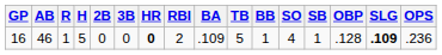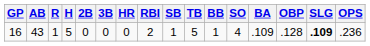 <table class="wikitable">
 <tr>
 <th><a href='#'>GP</a></th>
 <th><a href='#'>AB</a></th>
 <th><a href='#'>R</a></th>
 <th><a href='#'>H</a></th>
 <th><a href='#'>2B</a></th>
 <th><a href='#'>3B</a></th>
 <th><a href='#'>HR</a></th>
 <th><a href='#'>RBI</a></th>
-<th><a href='#'>BA</a></th>
+<th><a href='#'>SB</a></th>
 <th><a href='#'>TB</a></th>
 <th><a href='#'>BB</a></th>
 <th><a href='#'>SO</a></th>
-<th><a href='#'>SB</a></th>
+<th><a href='#'>BA</a></th>
 <th><a href='#'>OBP</a></th>
 <th><a href='#'>SLG</a></th>
 <th><a href='#'>OPS</a></th>
 </tr>
 <tr align=center>
 <td>16</td>
-<td>46</td>
+<td>43</td>
 <td>1</td>
 <td>5</td>
 <td>0</td>
 <td>0</td>
-<td><strong>0</strong></td>
+<td>0</td>
 <td>2</td>
-<td>.109</td>
+<td>1</td>
 <td>5</td>
 <td>1</td>
 <td>4</td>
-<td>1</td>
+<td>.109</td>
 <td>.128</td>
 <td><strong>.109</strong></td>
 <td>.236</td>
 </tr>
 </table>
